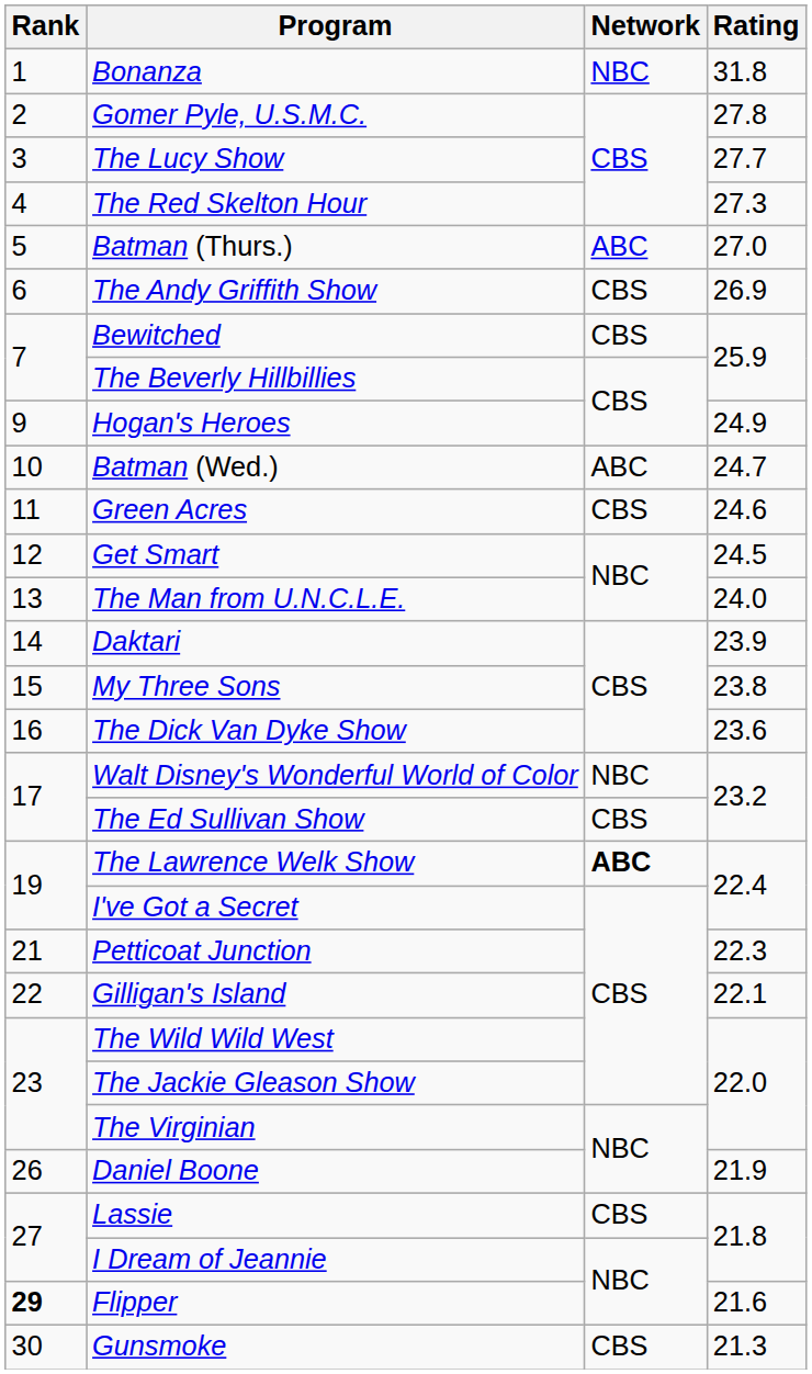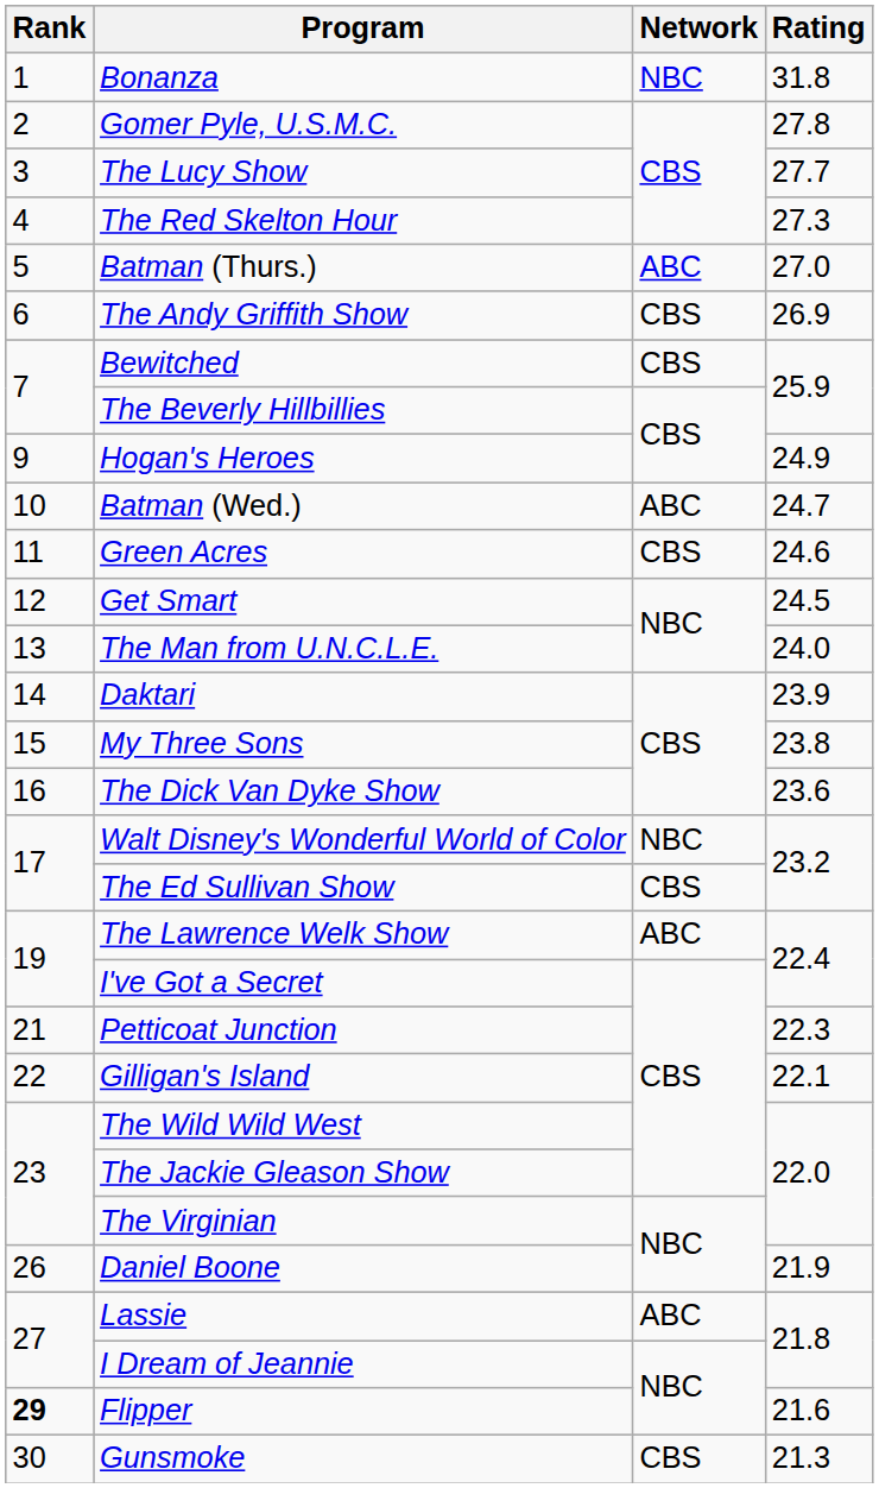 <table class="wikitable">
 <tr>
 <th>Rank</th>
 <th>Program</th>
 <th>Network</th>
 <th>Rating</th>
 </tr>
 <tr>
 <td>1</td>
 <td><em><a href='#'>Bonanza</a></em></td>
 <td><a href='#'>NBC</a></td>
 <td>31.8</td>
 </tr>
 <tr>
 <td>2</td>
 <td><em><a href='#'>Gomer Pyle, U.S.M.C.</a></em></td>
 <td rowspan="3"><a href='#'>CBS</a></td>
 <td>27.8</td>
 </tr>
 <tr>
 <td>3</td>
 <td><em><a href='#'>The Lucy Show</a></em></td>
 <td>27.7</td>
 </tr>
 <tr>
 <td>4</td>
 <td><em><a href='#'>The Red Skelton Hour</a></em></td>
 <td>27.3</td>
 </tr>
 <tr>
 <td>5</td>
 <td><em><a href='#'>Batman</a></em> (Thurs.)</td>
 <td><a href='#'>ABC</a></td>
 <td>27.0</td>
 </tr>
 <tr>
 <td>6</td>
 <td><em><a href='#'>The Andy Griffith Show</a></em></td>
 <td>CBS</td>
 <td>26.9</td>
 </tr>
 <tr>
 <td rowspan="2">7</td>
 <td><em><a href='#'>Bewitched</a></em></td>
 <td>CBS</td>
 <td rowspan="2">25.9</td>
 </tr>
 <tr>
 <td><em><a href='#'>The Beverly Hillbillies</a></em></td>
 <td rowspan="2">CBS</td>
 </tr>
 <tr>
 <td>9</td>
 <td><em><a href='#'>Hogan's Heroes</a></em></td>
 <td>24.9</td>
 </tr>
 <tr>
 <td>10</td>
 <td><em><a href='#'>Batman</a></em> (Wed.)</td>
 <td>ABC</td>
 <td>24.7</td>
 </tr>
 <tr>
 <td>11</td>
 <td><em><a href='#'>Green Acres</a></em></td>
 <td>CBS</td>
 <td>24.6</td>
 </tr>
 <tr>
 <td>12</td>
 <td><em><a href='#'>Get Smart</a></em></td>
 <td rowspan="2">NBC</td>
 <td>24.5</td>
 </tr>
 <tr>
 <td>13</td>
 <td><em><a href='#'>The Man from U.N.C.L.E.</a></em></td>
 <td>24.0</td>
 </tr>
 <tr>
 <td>14</td>
 <td><em><a href='#'>Daktari</a></em></td>
 <td rowspan="3">CBS</td>
 <td>23.9</td>
 </tr>
 <tr>
 <td>15</td>
 <td><em><a href='#'>My Three Sons</a></em></td>
 <td>23.8</td>
 </tr>
 <tr>
 <td>16</td>
 <td><em><a href='#'>The Dick Van Dyke Show</a></em></td>
 <td>23.6</td>
 </tr>
 <tr>
 <td rowspan="2">17</td>
 <td><em><a href='#'>Walt Disney's Wonderful World of Color</a></em></td>
 <td>NBC</td>
 <td rowspan="2">23.2</td>
 </tr>
 <tr>
 <td><em><a href='#'>The Ed Sullivan Show</a></em></td>
 <td>CBS</td>
 </tr>
 <tr>
 <td rowspan="2">19</td>
 <td><em><a href='#'>The Lawrence Welk Show</a></em></td>
-<td><strong>ABC</strong></td>
+<td>ABC</td>
 <td rowspan="2">22.4</td>
 </tr>
 <tr>
 <td><em><a href='#'>I've Got a Secret</a></em></td>
 <td rowspan="5">CBS</td>
 </tr>
 <tr>
 <td>21</td>
 <td><em><a href='#'>Petticoat Junction</a></em></td>
 <td>22.3</td>
 </tr>
 <tr>
 <td>22</td>
 <td><em><a href='#'>Gilligan's Island</a></em></td>
 <td>22.1</td>
 </tr>
 <tr>
 <td rowspan="3">23</td>
 <td><em><a href='#'>The Wild Wild West</a></em></td>
 <td rowspan="3">22.0</td>
 </tr>
 <tr>
 <td><em><a href='#'>The Jackie Gleason Show</a></em></td>
 </tr>
 <tr>
 <td><em><a href='#'>The Virginian</a></em></td>
 <td rowspan="2">NBC</td>
 </tr>
 <tr>
 <td>26</td>
 <td><em><a href='#'>Daniel Boone</a></em></td>
 <td>21.9</td>
 </tr>
 <tr>
 <td rowspan="2">27</td>
 <td><em><a href='#'>Lassie</a></em></td>
-<td>CBS</td>
+<td>ABC</td>
 <td rowspan="2">21.8</td>
 </tr>
 <tr>
 <td><em><a href='#'>I Dream of Jeannie</a></em></td>
 <td rowspan="2">NBC</td>
 </tr>
 <tr>
 <td><strong>29</strong></td>
 <td><em><a href='#'>Flipper</a></em></td>
 <td>21.6</td>
 </tr>
 <tr>
 <td>30</td>
 <td><em><a href='#'>Gunsmoke</a></em></td>
 <td>CBS</td>
 <td>21.3</td>
 </tr>
 </table>
